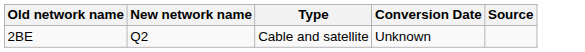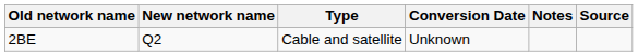 <table class="wikitable">
 <tr>
 <th>Old network name</th>
 <th>New network name</th>
 <th>Type</th>
 <th>Conversion Date</th>
+<th>Notes</th>
 <th>Source</th>
 </tr>
 <tr>
 <td>2BE</td>
 <td>Q2</td>
 <td>Cable and satellite</td>
 <td>Unknown</td>
 <td></td>
+<td></td>
 </tr>
 </table>
